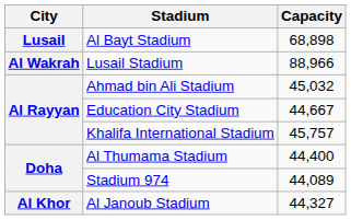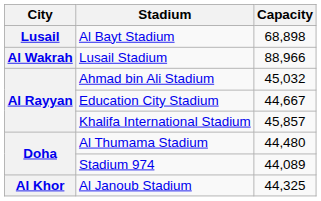 <table class="wikitable sortable plainrowheaders">
 <tr>
 <th>City</th>
 <th>Stadium</th>
 <th>Capacity</th>
 </tr>
 <tr>
 <th scope=row><a href='#'>Lusail</a></th>
 <td><a href='#'>Al Bayt Stadium</a></td>
 <td align=center>68,898</td>
 </tr>
 <tr>
 <th scope="row"><a href='#'>Al Wakrah</a></th>
 <td><a href='#'>Lusail Stadium</a></td>
 <td align=center>88,966</td>
 </tr>
 <tr>
 <th rowspan="3" scope="row"><a href='#'>Al Rayyan</a></th>
 <td><a href='#'>Ahmad bin Ali Stadium</a></td>
 <td align=center>45,032</td>
 </tr>
 <tr>
 <td><a href='#'>Education City Stadium</a></td>
 <td align=center>44,667</td>
 </tr>
 <tr>
 <td><a href='#'>Khalifa International Stadium</a></td>
-<td align=center>45,757</td>
+<td align=center>45,857</td>
 </tr>
 <tr>
 <th rowspan="2" scope="row"><a href='#'>Doha</a></th>
 <td><a href='#'>Al Thumama Stadium</a></td>
-<td align=center>44,400</td>
+<td align=center>44,480</td>
 </tr>
 <tr>
 <td><a href='#'>Stadium 974</a></td>
 <td align=center>44,089</td>
 </tr>
 <tr>
 <th scope=row><a href='#'>Al Khor</a></th>
 <td><a href='#'>Al Janoub Stadium</a></td>
-<td align=center>44,327</td>
+<td align=center>44,325</td>
 </tr>
 </table>
